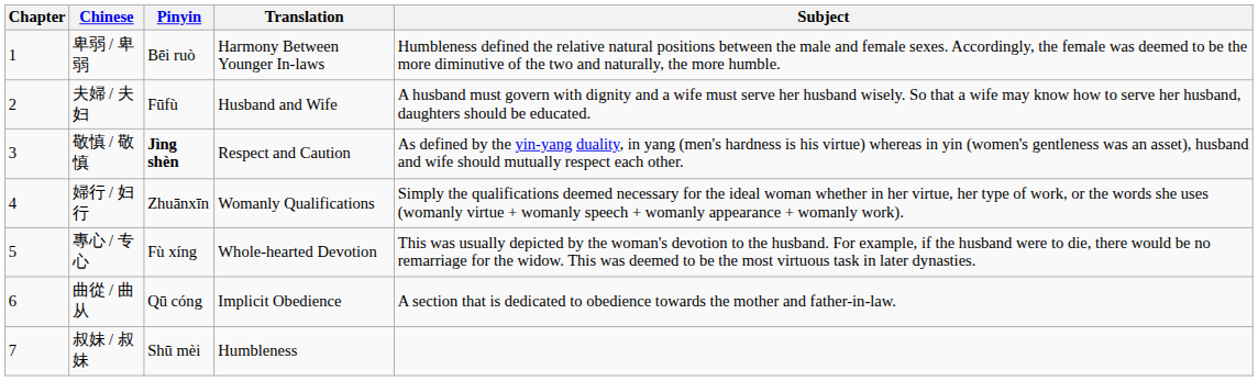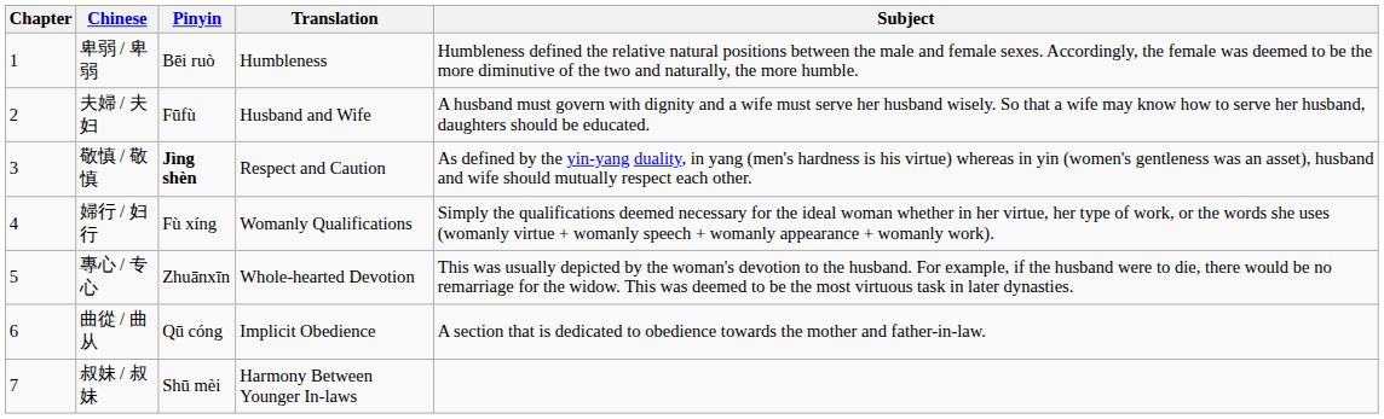 <table class="wikitable" border="1">
 <tr>
 <th>Chapter</th>
 <th><a href='#'>Chinese</a></th>
 <th><a href='#'>Pinyin</a></th>
 <th>Translation</th>
 <th>Subject</th>
 </tr>
 <tr>
 <td>1</td>
 <td>卑弱 / 卑弱</td>
 <td>Bēi ruò</td>
-<td>Harmony Between Younger In-laws</td>
+<td>Humbleness</td>
 <td>Humbleness defined the relative natural positions between the male and female sexes. Accordingly, the female was deemed to be the more diminutive of the two and naturally, the more humble.</td>
 </tr>
 <tr>
 <td>2</td>
 <td>夫婦 / 夫妇</td>
 <td>Fūfù</td>
 <td>Husband and Wife</td>
 <td>A husband must govern with dignity and a wife must serve her husband wisely. So that a wife may know how to serve her husband, daughters should be educated.</td>
 </tr>
 <tr>
 <td>3</td>
 <td>敬慎 / 敬慎</td>
 <td><strong>Jìng shèn</strong></td>
 <td>Respect and Caution</td>
 <td>As defined by the <a href='#'>yin-yang</a> <a href='#'>duality</a>, in yang (men's hardness is his virtue) whereas in yin (women's gentleness was an asset), husband and wife should mutually respect each other.</td>
 </tr>
 <tr>
 <td>4</td>
 <td>婦行 / 妇行</td>
-<td>Zhuānxīn</td>
+<td>Fù xíng</td>
 <td>Womanly Qualifications</td>
 <td>Simply the qualifications deemed necessary for the ideal woman whether in her virtue, her type of work, or the words she uses (womanly virtue + womanly speech + womanly appearance + womanly work).</td>
 </tr>
 <tr>
 <td>5</td>
 <td>專心 / 专心</td>
-<td>Fù xíng</td>
+<td>Zhuānxīn</td>
 <td>Whole-hearted Devotion</td>
 <td>This was usually depicted by the woman's devotion to the husband. For example, if the husband were to die, there would be no remarriage for the widow. This was deemed to be the most virtuous task in later dynasties.</td>
 </tr>
 <tr>
 <td>6</td>
 <td>曲從 / 曲从</td>
 <td>Qū cóng</td>
 <td>Implicit Obedience</td>
 <td>A section that is dedicated to obedience towards the mother and father-in-law.</td>
 </tr>
 <tr>
 <td>7</td>
 <td>叔妹 / 叔妹</td>
 <td>Shū mèi</td>
-<td>Humbleness</td>
+<td>Harmony Between Younger In-laws</td>
 <td></td>
 </tr>
 </table>
